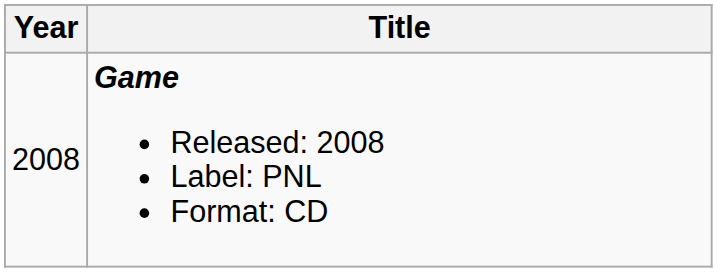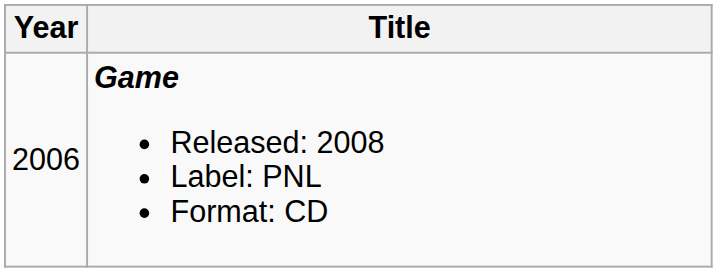 <table class="wikitable">
 <tr>
 <th>Year</th>
 <th style="width:225px;">Title</th>
 </tr>
 <tr>
-<td>2008</td>
+<td>2006</td>
 <td style="width:20em"><strong><em>Game</em></strong><br><ul><li>Released: 2008</li><li>Label: PNL </li><li>Format: CD</li></ul></td>
 </tr>
 </table>
